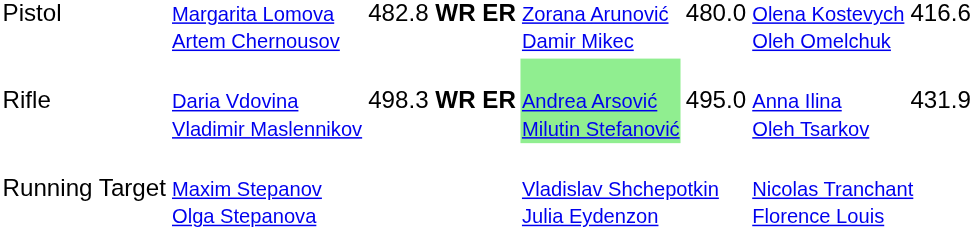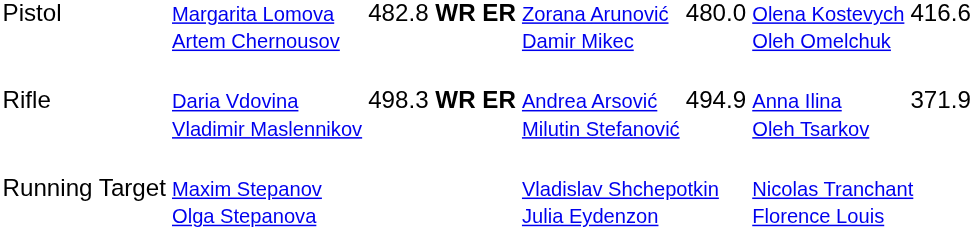 <table>
 <tr>
 <td>Pistol</td>
 <td><br><small><a href='#'>Margarita Lomova</a><br><a href='#'>Artem Chernousov</a></small></td>
 <td>482.8 <strong>WR</strong> <strong>ER</strong></td>
 <td><br><small><a href='#'>Zorana Arunović</a><br><a href='#'>Damir Mikec</a></small></td>
 <td>480.0</td>
 <td><br><small><a href='#'>Olena Kostevych</a><br><a href='#'>Oleh Omelchuk</a></small></td>
 <td>416.6</td>
 </tr>
 <tr>
 <td>Rifle</td>
 <td><br><small><a href='#'>Daria Vdovina</a><br><a href='#'>Vladimir Maslennikov</a></small></td>
 <td>498.3 <strong>WR</strong> <strong>ER</strong></td>
-<td style="background: lightgreen;"><br><small><a href='#'>Andrea Arsović</a><br><a href='#'>Milutin Stefanović</a></small></td>
-<td>495.0</td>
+<td><br><small><a href='#'>Andrea Arsović</a><br><a href='#'>Milutin Stefanović</a></small></td>
+<td>494.9</td>
 <td><br><small><a href='#'>Anna Ilina</a><br><a href='#'>Oleh Tsarkov</a></small></td>
-<td>431.9</td>
+<td>371.9</td>
 </tr>
 <tr>
 <td>Running Target</td>
 <td colspan=2><br><small><a href='#'>Maxim Stepanov</a><br><a href='#'>Olga Stepanova</a></small></td>
 <td colspan=2><br><small><a href='#'>Vladislav Shchepotkin</a><br><a href='#'>Julia Eydenzon</a></small></td>
 <td colspan=2><br><small><a href='#'>Nicolas Tranchant</a><br><a href='#'>Florence Louis</a></small></td>
 </tr>
 </table>
